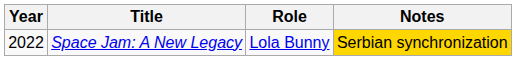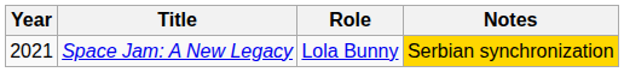 <table class="wikitable">
 <tr>
 <th>Year</th>
 <th>Title</th>
 <th>Role</th>
 <th class="unsortable">Notes</th>
 </tr>
 <tr>
-<td>2022</td>
+<td>2021</td>
 <td><em><a href='#'>Space Jam: A New Legacy</a></em></td>
 <td><a href='#'>Lola Bunny</a></td>
 <td style="background: gold;">Serbian synchronization</td>
 </tr>
 </table>
